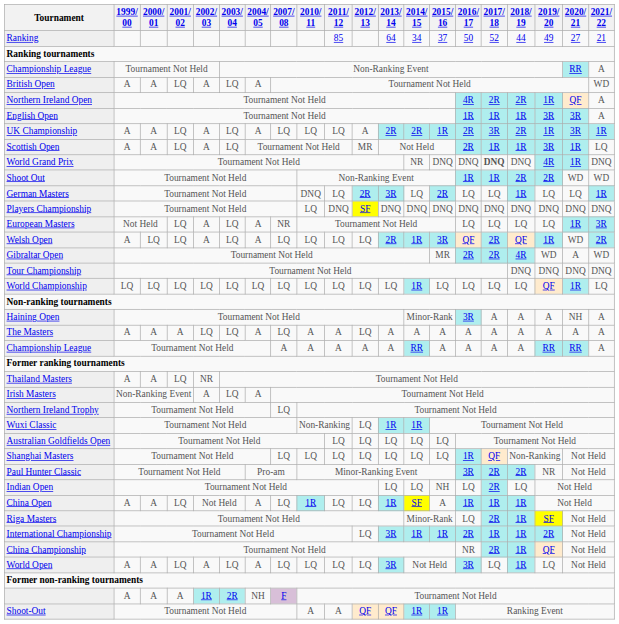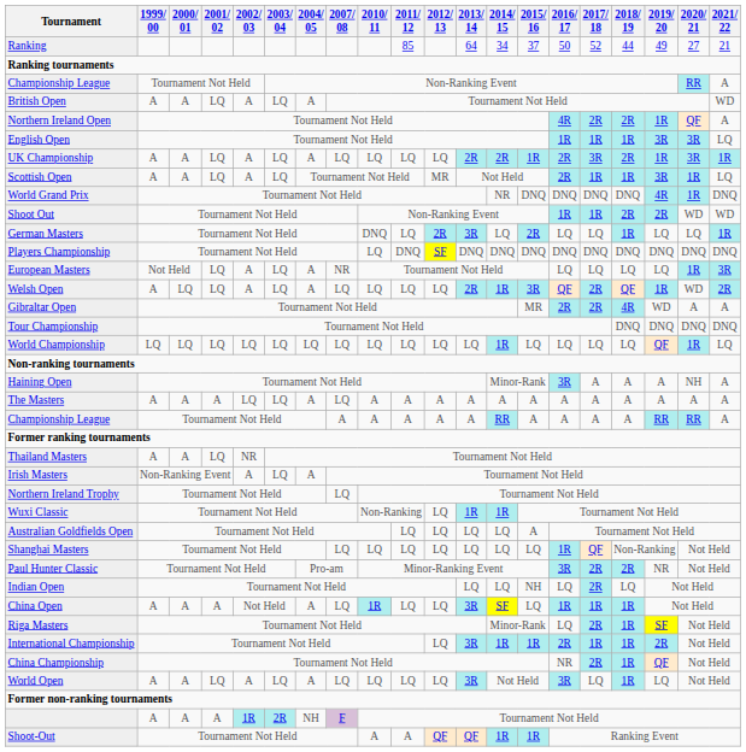 <table class="wikitable" style="font-size:85%;">
 <tr>
 <th>Tournament</th>
 <th><a href='#'>1999/<br>00</a></th>
 <th><a href='#'>2000/<br>01</a></th>
 <th><a href='#'>2001/<br>02</a></th>
 <th><a href='#'>2002/<br>03</a></th>
 <th><a href='#'>2003/<br>04</a></th>
 <th><a href='#'>2004/<br>05</a></th>
 <th><a href='#'>2007/<br>08</a></th>
 <th><a href='#'>2010/<br>11</a></th>
 <th><a href='#'>2011/<br>12</a></th>
 <th><a href='#'>2012/<br>13</a></th>
 <th><a href='#'>2013/<br>14</a></th>
 <th><a href='#'>2014/<br>15</a></th>
 <th><a href='#'>2015/<br>16</a></th>
 <th><a href='#'>2016/<br>17</a></th>
 <th><a href='#'>2017/<br>18</a></th>
 <th><a href='#'>2018/<br>19</a></th>
 <th><a href='#'>2019/<br>20</a></th>
 <th><a href='#'>2020/<br>21</a></th>
 <th><a href='#'>2021/<br>22</a></th>
 </tr>
 <tr>
 <td style="background:#EFEFEF;"><a href='#'>Ranking</a></td>
 <td align="center"></td>
 <td align="center"></td>
 <td align="center"></td>
 <td align="center"></td>
 <td align="center"></td>
 <td align="center"></td>
 <td align="center"></td>
 <td align="center"></td>
 <td align="center"><a href='#'>85</a></td>
 <td align="center"></td>
 <td align="center"><a href='#'>64</a></td>
 <td align="center"><a href='#'>34</a></td>
 <td align="center"><a href='#'>37</a></td>
 <td align="center"><a href='#'>50</a></td>
 <td align="center"><a href='#'>52</a></td>
 <td align="center"><a href='#'>44</a></td>
 <td align="center"><a href='#'>49</a></td>
 <td align="center"><a href='#'>27</a></td>
 <td align="center"><a href='#'>21</a></td>
 </tr>
 <tr>
 <td colspan="20"><strong>Ranking tournaments</strong></td>
 </tr>
 <tr>
 <td style="background:#EFEFEF;"><a href='#'>Championship League</a></td>
 <td align="center" colspan="4" style="color:#555555;">Tournament Not Held</td>
 <td align="center" colspan="13" style="color:#555555;">Non-Ranking Event</td>
 <td align="center" style="background:#afeeee;"><a href='#'>RR</a></td>
 <td align="center" style="color:#555555;">A</td>
 </tr>
 <tr>
 <td style="background:#EFEFEF;"><a href='#'>British Open</a></td>
 <td align="center" style="color:#555555;">A</td>
 <td align="center" style="color:#555555;">A</td>
 <td align="center" style="color:#555555;">LQ</td>
 <td align="center" style="color:#555555;">A</td>
 <td align="center" style="color:#555555;">LQ</td>
 <td align="center" style="color:#555555;">A</td>
 <td align="center" colspan="12" style="color:#555555;">Tournament Not Held</td>
 <td align="center" style="color:#555555;">WD</td>
 </tr>
 <tr>
 <td style="background:#EFEFEF;"><a href='#'>Northern Ireland Open</a></td>
 <td align="center" colspan="13" style="color:#555555;">Tournament Not Held</td>
 <td align="center" style="background:#afeeee;"><a href='#'>4R</a></td>
 <td align="center" style="background:#afeeee;"><a href='#'>2R</a></td>
 <td align="center" style="background:#afeeee;"><a href='#'>2R</a></td>
 <td align="center" style="background:#afeeee;"><a href='#'>1R</a></td>
 <td align="center" style="background:#ffebcd;"><a href='#'>QF</a></td>
 <td align="center" style="color:#555555;">A</td>
 </tr>
 <tr>
 <td style="background:#EFEFEF;"><a href='#'>English Open</a></td>
 <td align="center" colspan="13" style="color:#555555;">Tournament Not Held</td>
 <td align="center" style="background:#afeeee;"><a href='#'>1R</a></td>
 <td align="center" style="background:#afeeee;"><a href='#'>1R</a></td>
 <td align="center" style="background:#afeeee;"><a href='#'>1R</a></td>
 <td align="center" style="background:#afeeee;"><a href='#'>3R</a></td>
 <td align="center" style="background:#afeeee;"><a href='#'>3R</a></td>
-<td align="center" style="color:#555555;">A</td>
+<td align="center" style="color:#555555;">LQ</td>
 </tr>
 <tr>
 <td style="background:#EFEFEF;"><a href='#'>UK Championship</a></td>
 <td align="center" style="color:#555555;">A</td>
 <td align="center" style="color:#555555;">A</td>
 <td align="center" style="color:#555555;">LQ</td>
 <td align="center" style="color:#555555;">A</td>
 <td align="center" style="color:#555555;">LQ</td>
 <td align="center" style="color:#555555;">A</td>
 <td align="center" style="color:#555555;">LQ</td>
 <td align="center" style="color:#555555;">LQ</td>
 <td align="center" style="color:#555555;">LQ</td>
-<td align="center" style="color:#555555;">A</td>
+<td align="center" style="color:#555555;">LQ</td>
 <td align="center" style="background:#afeeee;"><a href='#'>2R</a></td>
 <td align="center" style="background:#afeeee;"><a href='#'>2R</a></td>
 <td align="center" style="background:#afeeee;"><a href='#'>1R</a></td>
 <td align="center" style="background:#afeeee;"><a href='#'>2R</a></td>
 <td align="center" style="background:#afeeee;"><a href='#'>3R</a></td>
 <td align="center" style="background:#afeeee;"><a href='#'>2R</a></td>
 <td align="center" style="background:#afeeee;"><a href='#'>1R</a></td>
 <td align="center" style="background:#afeeee;"><a href='#'>3R</a></td>
 <td align="center" style="background:#afeeee;"><a href='#'>1R</a></td>
 </tr>
 <tr>
 <td style="background:#EFEFEF;"><a href='#'>Scottish Open</a></td>
 <td align="center" style="color:#555555;">A</td>
 <td align="center" style="color:#555555;">A</td>
 <td align="center" style="color:#555555;">LQ</td>
 <td align="center" style="color:#555555;">A</td>
 <td align="center" style="color:#555555;">LQ</td>
 <td align="center" colspan="4" style="color:#555555;">Tournament Not Held</td>
 <td align="center" style="color:#555555;">MR</td>
 <td align="center" colspan="3" style="color:#555555;">Not Held</td>
 <td align="center" style="background:#afeeee;"><a href='#'>2R</a></td>
 <td align="center" style="background:#afeeee;"><a href='#'>1R</a></td>
 <td align="center" style="background:#afeeee;"><a href='#'>1R</a></td>
 <td align="center" style="background:#afeeee;"><a href='#'>3R</a></td>
 <td align="center" style="background:#afeeee;"><a href='#'>1R</a></td>
 <td align="center" style="color:#555555;">LQ</td>
 </tr>
 <tr>
 <td style="background:#EFEFEF;"><a href='#'>World Grand Prix</a></td>
 <td align="center" colspan="11" style="color:#555555;">Tournament Not Held</td>
 <td align="center" style="color:#555555;">NR</td>
 <td align="center" style="color:#555555;">DNQ</td>
 <td align="center" style="color:#555555;">DNQ</td>
-<td align="center" style="color:#555555;"><strong>DNQ</strong></td>
+<td align="center" style="color:#555555;">DNQ</td>
 <td align="center" style="color:#555555;">DNQ</td>
 <td align="center" style="background:#afeeee;"><a href='#'>4R</a></td>
 <td align="center" style="background:#afeeee;"><a href='#'>1R</a></td>
 <td align="center" style="color:#555555;">DNQ</td>
 </tr>
 <tr>
 <td style="background:#EFEFEF;"><a href='#'>Shoot Out</a></td>
 <td align="center" colspan="7" style="color:#555555;">Tournament Not Held</td>
 <td align="center" colspan="6" style="color:#555555;">Non-Ranking Event</td>
 <td align="center" style="background:#afeeee;"><a href='#'>1R</a></td>
 <td align="center" style="background:#afeeee;"><a href='#'>1R</a></td>
 <td align="center" style="background:#afeeee;"><a href='#'>2R</a></td>
 <td align="center" style="background:#afeeee;"><a href='#'>2R</a></td>
 <td align="center" style="color:#555555;">WD</td>
 <td align="center" style="color:#555555;">WD</td>
 </tr>
 <tr>
 <td style="background:#EFEFEF;"><a href='#'>German Masters</a></td>
 <td align="center" colspan="7" style="color:#555555;">Tournament Not Held</td>
 <td align="center" style="color:#555555;">DNQ</td>
 <td align="center" style="color:#555555;">LQ</td>
 <td align="center" style="background:#afeeee;"><a href='#'>2R</a></td>
 <td align="center" style="background:#afeeee;"><a href='#'>3R</a></td>
 <td align="center" style="color:#555555;">LQ</td>
 <td align="center" style="background:#afeeee;"><a href='#'>2R</a></td>
 <td align="center" style="color:#555555;">LQ</td>
 <td align="center" style="color:#555555;">LQ</td>
 <td align="center" style="background:#afeeee;"><a href='#'>1R</a></td>
 <td align="center" style="color:#555555;">LQ</td>
 <td align="center" style="color:#555555;">LQ</td>
 <td align="center" style="background:#afeeee;"><a href='#'>1R</a></td>
 </tr>
 <tr>
 <td style="background:#EFEFEF;"><a href='#'>Players Championship</a></td>
 <td align="center" colspan="7" style="color:#555555;">Tournament Not Held</td>
 <td align="center" style="color:#555555;">LQ</td>
 <td align="center" style="color:#555555;">DNQ</td>
 <td align="center" style="background:yellow;"><a href='#'>SF</a></td>
 <td align="center" style="color:#555555;">DNQ</td>
 <td align="center" style="color:#555555;">DNQ</td>
 <td align="center" style="color:#555555;">DNQ</td>
 <td align="center" style="color:#555555;">DNQ</td>
 <td align="center" style="color:#555555;">DNQ</td>
 <td align="center" style="color:#555555;">DNQ</td>
 <td align="center" style="color:#555555;">DNQ</td>
 <td align="center" style="color:#555555;">DNQ</td>
 <td align="center" style="color:#555555;">DNQ</td>
 </tr>
 <tr>
 <td style="background:#EFEFEF;"><a href='#'>European Masters</a></td>
 <td align="center" colspan="2" style="color:#555555;">Not Held</td>
 <td align="center" style="color:#555555;">LQ</td>
 <td align="center" style="color:#555555;">A</td>
 <td align="center" style="color:#555555;">LQ</td>
 <td align="center" style="color:#555555;">A</td>
 <td align="center" style="color:#555555;">NR</td>
 <td align="center" colspan="6" style="color:#555555;">Tournament Not Held</td>
 <td align="center" style="color:#555555;">LQ</td>
 <td align="center" style="color:#555555;">LQ</td>
 <td align="center" style="color:#555555;">LQ</td>
 <td align="center" style="color:#555555;">LQ</td>
 <td align="center" style="background:#afeeee;"><a href='#'>1R</a></td>
 <td align="center" style="background:#afeeee;"><a href='#'>3R</a></td>
 </tr>
 <tr>
 <td style="background:#EFEFEF;"><a href='#'>Welsh Open</a></td>
 <td align="center" style="color:#555555;">A</td>
 <td align="center" style="color:#555555;">LQ</td>
 <td align="center" style="color:#555555;">LQ</td>
 <td align="center" style="color:#555555;">A</td>
 <td align="center" style="color:#555555;">LQ</td>
 <td align="center" style="color:#555555;">A</td>
 <td align="center" style="color:#555555;">LQ</td>
 <td align="center" style="color:#555555;">LQ</td>
 <td align="center" style="color:#555555;">LQ</td>
 <td align="center" style="color:#555555;">LQ</td>
 <td align="center" style="background:#afeeee;"><a href='#'>2R</a></td>
 <td align="center" style="background:#afeeee;"><a href='#'>1R</a></td>
 <td align="center" style="background:#afeeee;"><a href='#'>3R</a></td>
 <td align="center" style="background:#ffebcd;"><a href='#'>QF</a></td>
 <td align="center" style="background:#afeeee;"><a href='#'>2R</a></td>
 <td align="center" style="background:#ffebcd;"><a href='#'>QF</a></td>
 <td align="center" style="background:#afeeee;"><a href='#'>1R</a></td>
 <td align="center" style="color:#555555;">WD</td>
 <td align="center" style="background:#afeeee;"><a href='#'>2R</a></td>
 </tr>
 <tr>
 <td style="background:#EFEFEF;"><a href='#'>Gibraltar Open</a></td>
 <td align="center" colspan="12" style="color:#555555;">Tournament Not Held</td>
 <td align="center" style="color:#555555;">MR</td>
 <td align="center" style="background:#afeeee;"><a href='#'>2R</a></td>
 <td align="center" style="background:#afeeee;"><a href='#'>2R</a></td>
 <td align="center" style="background:#afeeee;"><a href='#'>4R</a></td>
 <td align="center" style="color:#555555;">WD</td>
 <td align="center" style="color:#555555;">A</td>
-<td align="center" style="color:#555555;">WD</td>
+<td align="center" style="color:#555555;">A</td>
 </tr>
 <tr>
 <td style="background:#EFEFEF;"><a href='#'>Tour Championship</a></td>
 <td align="center" colspan="15" style="color:#555555;">Tournament Not Held</td>
 <td align="center" style="color:#555555;">DNQ</td>
 <td align="center" style="color:#555555;">DNQ</td>
 <td align="center" style="color:#555555;">DNQ</td>
 <td align="center" style="color:#555555;">DNQ</td>
 </tr>
 <tr>
 <td style="background:#EFEFEF;"><a href='#'>World Championship</a></td>
 <td align="center" style="color:#555555;">LQ</td>
 <td align="center" style="color:#555555;">LQ</td>
 <td align="center" style="color:#555555;">LQ</td>
 <td align="center" style="color:#555555;">LQ</td>
 <td align="center" style="color:#555555;">LQ</td>
 <td align="center" style="color:#555555;">LQ</td>
 <td align="center" style="color:#555555;">LQ</td>
 <td align="center" style="color:#555555;">LQ</td>
 <td align="center" style="color:#555555;">LQ</td>
 <td align="center" style="color:#555555;">LQ</td>
 <td align="center" style="color:#555555;">LQ</td>
 <td align="center" style="background:#afeeee;"><a href='#'>1R</a></td>
 <td align="center" style="color:#555555;">LQ</td>
 <td align="center" style="color:#555555;">LQ</td>
 <td align="center" style="color:#555555;">LQ</td>
 <td align="center" style="color:#555555;">LQ</td>
 <td align="center" style="background:#ffebcd;"><a href='#'>QF</a></td>
 <td align="center" style="background:#afeeee;"><a href='#'>1R</a></td>
 <td align="center" style="color:#555555;">LQ</td>
 </tr>
 <tr>
 <td colspan="20"><strong>Non-ranking tournaments</strong></td>
 </tr>
 <tr>
 <td style="background:#EFEFEF;"><a href='#'>Haining Open</a></td>
 <td align="center" colspan="11" style="color:#555555;">Tournament Not Held</td>
 <td align="center" colspan="2" style="color:#555555;">Minor-Rank</td>
 <td align="center" style="background:#afeeee;"><a href='#'>3R</a></td>
 <td align="center" style="color:#555555;">A</td>
 <td align="center" style="color:#555555;">A</td>
 <td align="center" style="color:#555555;">A</td>
 <td align="center" style="color:#555555;">NH</td>
 <td align="center" style="color:#555555;">A</td>
 </tr>
 <tr>
 <td style="background:#EFEFEF;"><a href='#'>The Masters</a></td>
 <td align="center" style="color:#555555;">A</td>
 <td align="center" style="color:#555555;">A</td>
 <td align="center" style="color:#555555;">A</td>
 <td align="center" style="color:#555555;">LQ</td>
 <td align="center" style="color:#555555;">LQ</td>
 <td align="center" style="color:#555555;">A</td>
 <td align="center" style="color:#555555;">LQ</td>
 <td align="center" style="color:#555555;">A</td>
 <td align="center" style="color:#555555;">A</td>
-<td align="center" style="color:#555555;">LQ</td>
+<td align="center" style="color:#555555;">A</td>
 <td align="center" style="color:#555555;">A</td>
 <td align="center" style="color:#555555;">A</td>
 <td align="center" style="color:#555555;">A</td>
 <td align="center" style="color:#555555;">A</td>
 <td align="center" style="color:#555555;">A</td>
 <td align="center" style="color:#555555;">A</td>
 <td align="center" style="color:#555555;">A</td>
 <td align="center" style="color:#555555;">A</td>
 <td align="center" style="color:#555555;">A</td>
 </tr>
 <tr>
 <td style="background:#EFEFEF;"><a href='#'>Championship League</a></td>
 <td align="center" colspan="6" style="color:#555555;">Tournament Not Held</td>
 <td align="center" style="color:#555555;">A</td>
 <td align="center" style="color:#555555;">A</td>
 <td align="center" style="color:#555555;">A</td>
 <td align="center" style="color:#555555;">A</td>
 <td align="center" style="color:#555555;">A</td>
 <td align="center" style="background:#afeeee;"><a href='#'>RR</a></td>
 <td align="center" style="color:#555555;">A</td>
 <td align="center" style="color:#555555;">A</td>
 <td align="center" style="color:#555555;">A</td>
 <td align="center" style="color:#555555;">A</td>
 <td align="center" style="background:#afeeee;"><a href='#'>RR</a></td>
 <td align="center" style="background:#afeeee;"><a href='#'>RR</a></td>
 <td align="center" style="color:#555555;">A</td>
 </tr>
 <tr>
 <td colspan="20"><strong>Former ranking tournaments</strong></td>
 </tr>
 <tr>
 <td style="background:#EFEFEF;"><a href='#'>Thailand Masters</a></td>
 <td align="center" style="color:#555555;">A</td>
 <td align="center" style="color:#555555;">A</td>
 <td align="center" style="color:#555555;">LQ</td>
 <td align="center" style="color:#555555;">NR</td>
 <td align="center" colspan="20" style="color:#555555;">Tournament Not Held</td>
 </tr>
 <tr>
 <td style="background:#EFEFEF;"><a href='#'>Irish Masters</a></td>
 <td align="center" colspan="3" style="color:#555555;">Non-Ranking Event</td>
 <td align="center" style="color:#555555;">A</td>
 <td align="center" style="color:#555555;">LQ</td>
 <td align="center" style="color:#555555;">A</td>
 <td align="center" colspan="20" style="color:#555555;">Tournament Not Held</td>
 </tr>
 <tr>
 <td style="background:#EFEFEF;"><a href='#'>Northern Ireland Trophy</a></td>
 <td align="center" colspan="6" style="color:#555555;">Tournament Not Held</td>
 <td align="center" style="color:#555555;">LQ</td>
 <td align="center" colspan="20" style="color:#555555;">Tournament Not Held</td>
 </tr>
 <tr>
 <td style="background:#EFEFEF;"><a href='#'>Wuxi Classic</a></td>
 <td align="center" colspan="7" style="color:#555555;">Tournament Not Held</td>
 <td align="center" colspan="2" style="color:#555555;">Non-Ranking</td>
 <td align="center" style="color:#555555;">LQ</td>
 <td align="center" style="background:#afeeee;"><a href='#'>1R</a></td>
 <td align="center" style="background:#afeeee;"><a href='#'>1R</a></td>
 <td align="center" colspan="20" style="color:#555555;">Tournament Not Held</td>
 </tr>
 <tr>
 <td style="background:#EFEFEF;"><a href='#'>Australian Goldfields Open</a></td>
 <td align="center" colspan="8" style="color:#555555;">Tournament Not Held</td>
 <td align="center" style="color:#555555;">LQ</td>
 <td align="center" style="color:#555555;">LQ</td>
 <td align="center" style="color:#555555;">LQ</td>
 <td align="center" style="color:#555555;">LQ</td>
-<td align="center" style="color:#555555;">LQ</td>
+<td align="center" style="color:#555555;">A</td>
 <td align="center" colspan="20" style="color:#555555;">Tournament Not Held</td>
 </tr>
 <tr>
 <td style="background:#EFEFEF;"><a href='#'>Shanghai Masters</a></td>
 <td align="center" colspan="6" style="color:#555555;">Tournament Not Held</td>
 <td align="center" style="color:#555555;">LQ</td>
 <td align="center" style="color:#555555;">LQ</td>
 <td align="center" style="color:#555555;">LQ</td>
 <td align="center" style="color:#555555;">LQ</td>
 <td align="center" style="color:#555555;">LQ</td>
 <td align="center" style="color:#555555;">LQ</td>
 <td align="center" style="color:#555555;">LQ</td>
 <td align="center" style="background:#afeeee;"><a href='#'>1R</a></td>
 <td align="center" style="background:#ffebcd;"><a href='#'>QF</a></td>
 <td align="center" colspan="2" style="color:#555555;">Non-Ranking</td>
 <td align="center" colspan="2" style="color:#555555;">Not Held</td>
 </tr>
 <tr>
 <td style="background:#EFEFEF;"><a href='#'>Paul Hunter Classic</a></td>
 <td align="center" colspan="5" style="color:#555555;">Tournament Not Held</td>
 <td align="center" colspan="2" style="color:#555555;">Pro-am</td>
 <td align="center" colspan="6" style="color:#555555;">Minor-Ranking Event</td>
 <td align="center" style="background:#afeeee;"><a href='#'>3R</a></td>
 <td align="center" style="background:#afeeee;"><a href='#'>2R</a></td>
 <td align="center" style="background:#afeeee;"><a href='#'>2R</a></td>
 <td align="center" style="color:#555555;">NR</td>
 <td align="center" colspan="2" style="color:#555555;">Not Held</td>
 </tr>
 <tr>
 <td style="background:#EFEFEF;"><a href='#'>Indian Open</a></td>
 <td align="center" colspan="10" style="color:#555555;">Tournament Not Held</td>
 <td align="center" style="color:#555555;">LQ</td>
 <td align="center" style="color:#555555;">LQ</td>
 <td align="center" style="color:#555555;">NH</td>
 <td align="center" style="color:#555555;">LQ</td>
 <td align="center" style="background:#afeeee;"><a href='#'>2R</a></td>
 <td align="center" style="color:#555555;">LQ</td>
 <td align="center" colspan="3" style="color:#555555;">Not Held</td>
 </tr>
 <tr>
 <td style="background:#EFEFEF;"><a href='#'>China Open</a></td>
 <td align="center" style="color:#555555;">A</td>
 <td align="center" style="color:#555555;">A</td>
-<td align="center" style="color:#555555;">LQ</td>
+<td align="center" style="color:#555555;">A</td>
 <td align="center" colspan="2" style="color:#555555;">Not Held</td>
 <td align="center" style="color:#555555;">A</td>
 <td align="center" style="color:#555555;">LQ</td>
 <td align="center" style="background:#afeeee;"><a href='#'>1R</a></td>
 <td align="center" style="color:#555555;">LQ</td>
 <td align="center" style="color:#555555;">LQ</td>
-<td align="center" style="background:#afeeee;"><a href='#'>1R</a></td>
+<td align="center" style="background:#afeeee;"><a href='#'>3R</a></td>
 <td align="center" style="background:yellow;"><a href='#'>SF</a></td>
-<td align="center" style="color:#555555;">A</td>
+<td align="center" style="color:#555555;">LQ</td>
 <td align="center" style="background:#afeeee;"><a href='#'>1R</a></td>
 <td align="center" style="background:#afeeee;"><a href='#'>1R</a></td>
 <td align="center" style="background:#afeeee;"><a href='#'>1R</a></td>
 <td align="center" colspan="3" style="color:#555555;">Not Held</td>
 </tr>
 <tr>
 <td style="background:#EFEFEF;"><a href='#'>Riga Masters</a></td>
 <td align="center" colspan="11" style="color:#555555;">Tournament Not Held</td>
 <td align="center" colspan="2" style="color:#555555;">Minor-Rank</td>
 <td align="center" style="color:#555555;">LQ</td>
 <td align="center" style="background:#afeeee;"><a href='#'>2R</a></td>
 <td align="center" style="background:#afeeee;"><a href='#'>1R</a></td>
 <td align="center" style="background:yellow;"><a href='#'>SF</a></td>
 <td align="center" colspan="2" style="color:#555555;">Not Held</td>
 </tr>
 <tr>
 <td style="background:#EFEFEF;"><a href='#'>International Championship</a></td>
 <td align="center" colspan="9" style="color:#555555;">Tournament Not Held</td>
 <td align="center" style="color:#555555;">LQ</td>
 <td align="center" style="background:#afeeee;"><a href='#'>3R</a></td>
 <td align="center" style="background:#afeeee;"><a href='#'>1R</a></td>
 <td align="center" style="background:#afeeee;"><a href='#'>1R</a></td>
 <td align="center" style="background:#afeeee;"><a href='#'>2R</a></td>
 <td align="center" style="background:#afeeee;"><a href='#'>1R</a></td>
 <td align="center" style="background:#afeeee;"><a href='#'>1R</a></td>
 <td align="center" style="background:#afeeee;"><a href='#'>2R</a></td>
 <td align="center" colspan="2" style="color:#555555;">Not Held</td>
 </tr>
 <tr>
 <td style="background:#EFEFEF;"><a href='#'>China Championship</a></td>
 <td align="center" colspan="13" style="color:#555555;">Tournament Not Held</td>
 <td align="center" style="color:#555555;">NR</td>
 <td align="center" style="background:#afeeee;"><a href='#'>2R</a></td>
 <td align="center" style="background:#afeeee;"><a href='#'>1R</a></td>
 <td align="center" style="background:#ffebcd;"><a href='#'>QF</a></td>
 <td align="center" colspan="2" style="color:#555555;">Not Held</td>
 </tr>
 <tr>
 <td style="background:#EFEFEF;"><a href='#'>World Open</a></td>
 <td align="center" style="color:#555555;">A</td>
 <td align="center" style="color:#555555;">A</td>
 <td align="center" style="color:#555555;">LQ</td>
 <td align="center" style="color:#555555;">A</td>
 <td align="center" style="color:#555555;">LQ</td>
 <td align="center" style="color:#555555;">A</td>
 <td align="center" style="color:#555555;">LQ</td>
 <td align="center" style="color:#555555;">LQ</td>
 <td align="center" style="color:#555555;">LQ</td>
 <td align="center" style="color:#555555;">LQ</td>
 <td align="center" style="background:#afeeee;"><a href='#'>3R</a></td>
 <td align="center" colspan="2" style="color:#555555;">Not Held</td>
 <td align="center" style="background:#afeeee;"><a href='#'>3R</a></td>
 <td align="center" style="color:#555555;">LQ</td>
 <td align="center" style="background:#afeeee;"><a href='#'>1R</a></td>
 <td align="center" style="color:#555555;">LQ</td>
 <td align="center" colspan="2" style="color:#555555;">Not Held</td>
 </tr>
 <tr>
 <td colspan="20"><strong>Former non-ranking tournaments</strong></td>
 </tr>
 <tr>
 <td style="background:#EFEFEF;"></td>
 <td align="center" style="color:#555555;">A</td>
 <td align="center" style="color:#555555;">A</td>
 <td align="center" style="color:#555555;">A</td>
 <td align="center" style="background:#afeeee;"><a href='#'>1R</a></td>
 <td align="center" style="background:#afeeee;"><a href='#'>2R</a></td>
 <td align="center" style="color:#555555;">NH</td>
 <td align="center" style="background:thistle;"><a href='#'>F</a></td>
 <td align="center" colspan="20" style="color:#555555;">Tournament Not Held</td>
 </tr>
 <tr>
 <td style="background:#EFEFEF;"><a href='#'>Shoot-Out</a></td>
 <td align="center" colspan="7" style="color:#555555;">Tournament Not Held</td>
 <td align="center" style="color:#555555;">A</td>
 <td align="center" style="color:#555555;">A</td>
 <td align="center" style="background:#ffebcd;"><a href='#'>QF</a></td>
 <td align="center" style="background:#ffebcd;"><a href='#'>QF</a></td>
 <td align="center" style="background:#afeeee;"><a href='#'>1R</a></td>
 <td align="center" style="background:#afeeee;"><a href='#'>1R</a></td>
 <td align="center" colspan="20" style="color:#555555;">Ranking Event</td>
 </tr>
 </table>
